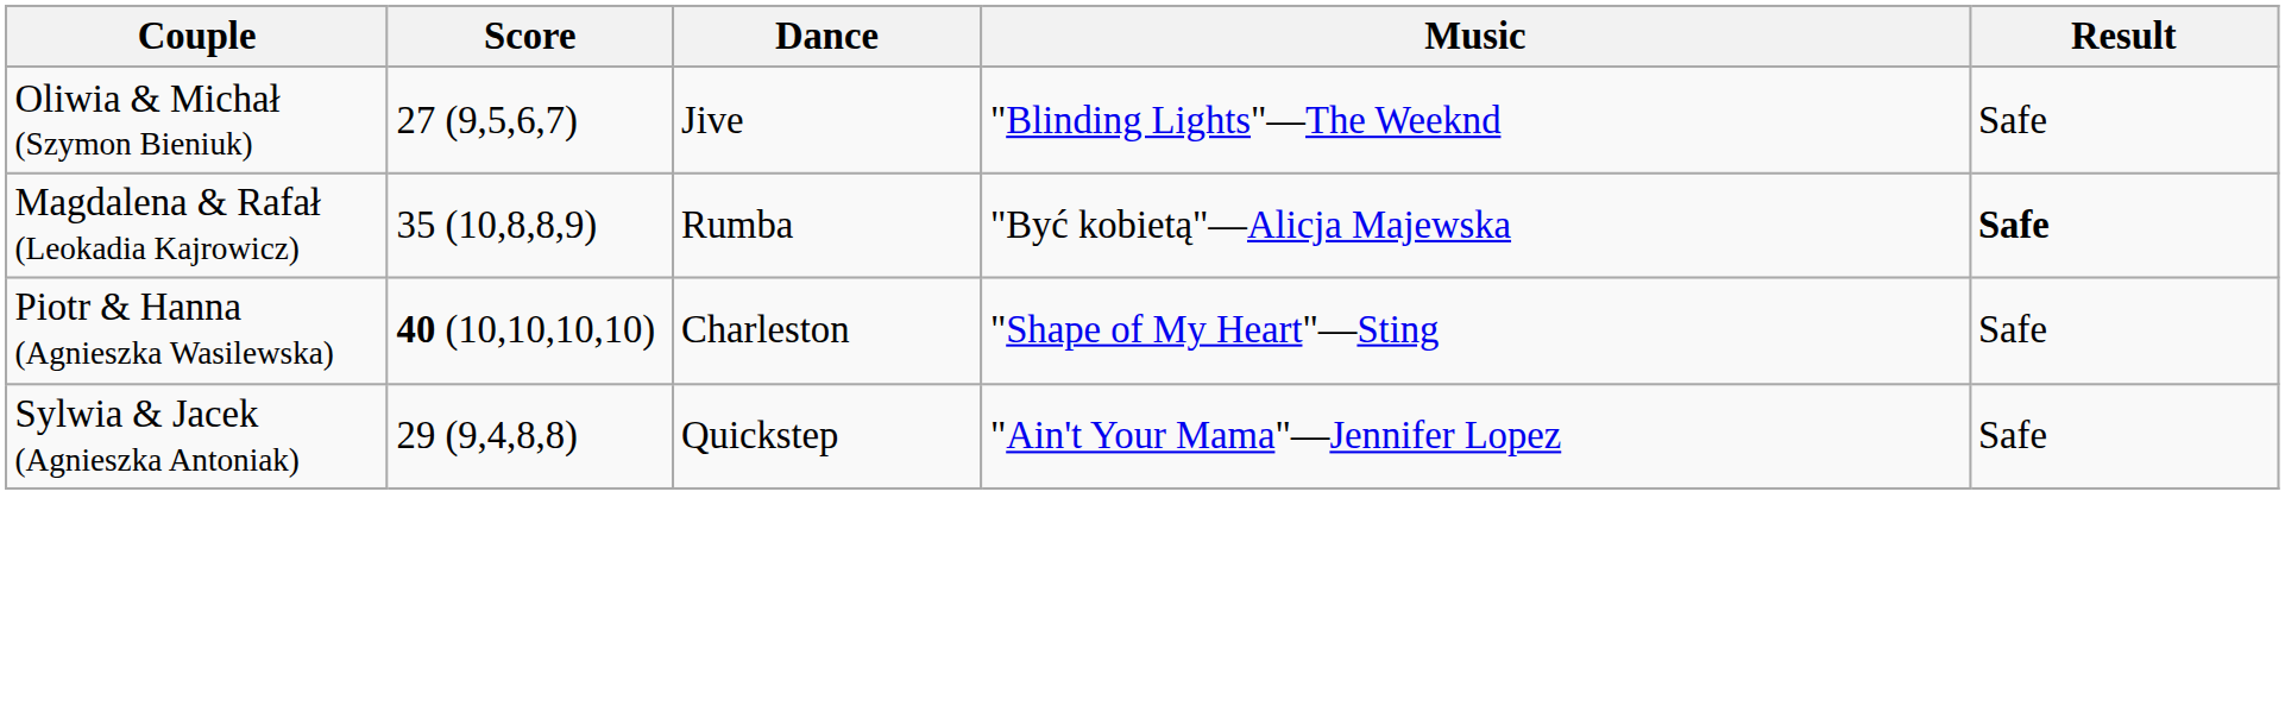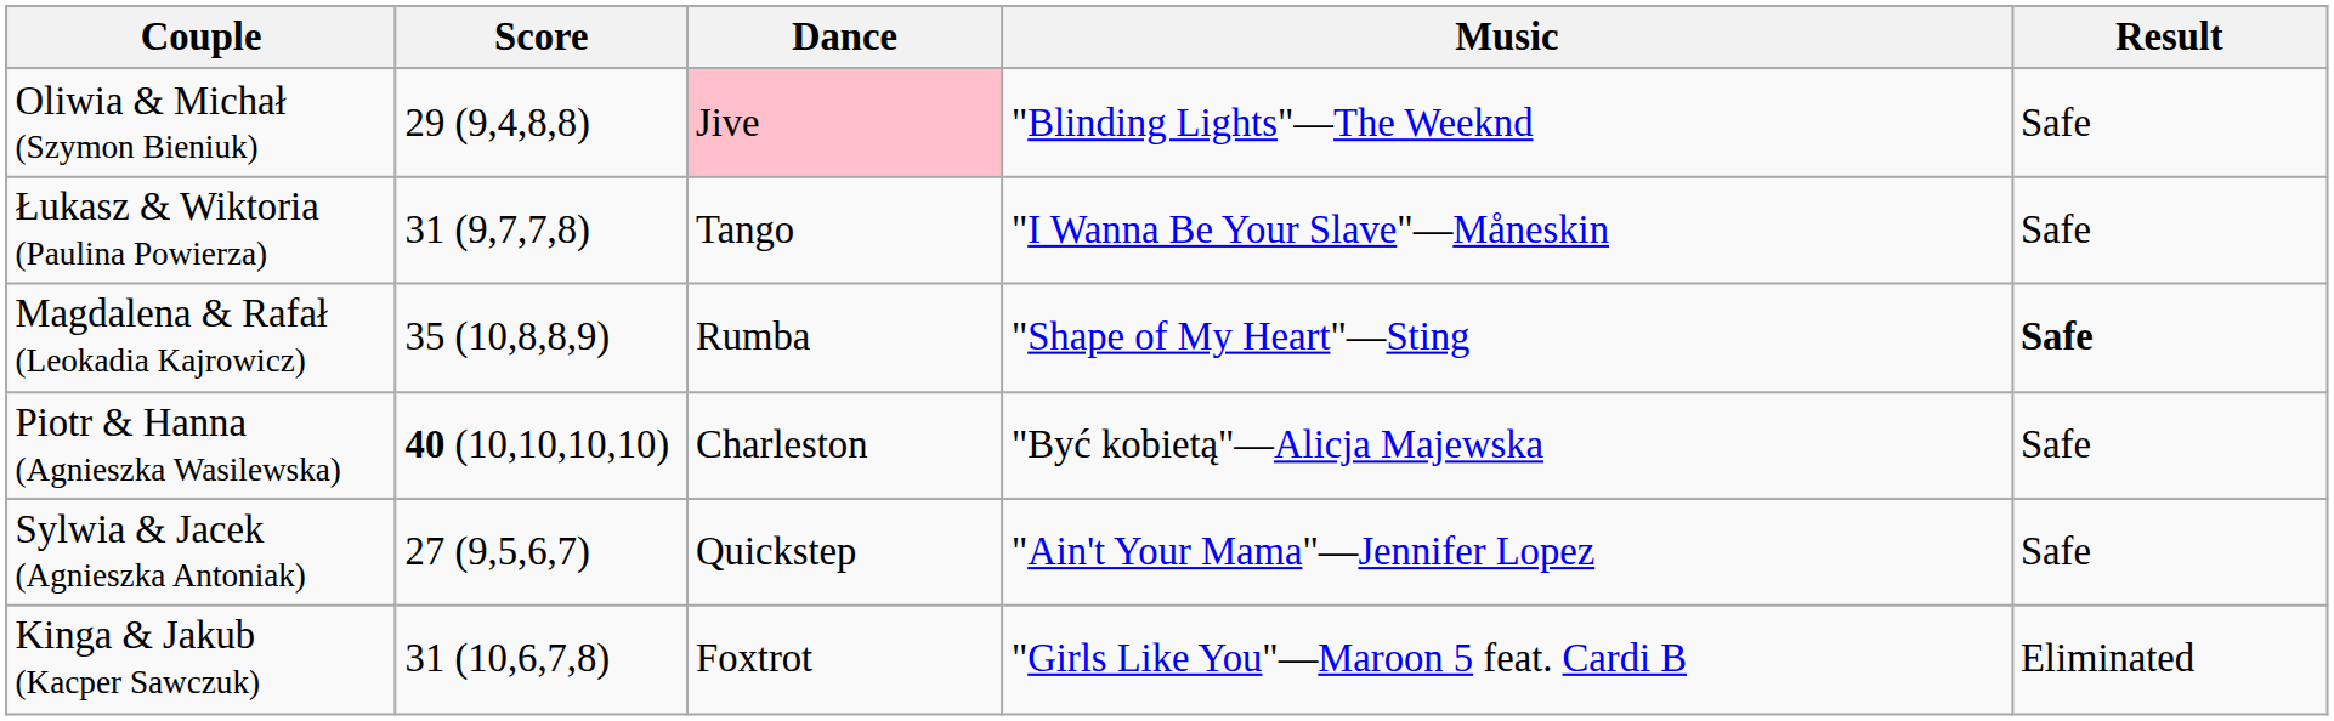 <table class="wikitable">
 <tr>
 <th style="width:150px;">Couple</th>
 <th style="width:110px;">Score</th>
 <th style="width:120px;">Dance</th>
 <th style="width:400px;">Music</th>
 <th style="width:120px;">Result</th>
 </tr>
 <tr>
 <td>Oliwia & Michał<br><small>(Szymon Bieniuk)</small></td>
-<td>27 (9,5,6,7)</td>
-<td>Jive</td>
+<td>29 (9,4,8,8)</td>
+<td style="background: pink;">Jive</td>
 <td>"<a href='#'>Blinding Lights</a>"—<a href='#'>The Weeknd</a></td>
+<td>Safe</td>
+</tr>
+<tr>
+<td>Łukasz & Wiktoria<br><small>(Paulina Powierza)</small></td>
+<td>31 (9,7,7,8)</td>
+<td>Tango</td>
+<td>"<a href='#'>I Wanna Be Your Slave</a>"—<a href='#'>Måneskin</a></td>
 <td>Safe</td>
 </tr>
 <tr>
 <td>Magdalena & Rafał<br><small>(Leokadia Kajrowicz)</small></td>
 <td>35 (10,8,8,9)</td>
 <td>Rumba</td>
-<td>"Być kobietą"—<a href='#'>Alicja Majewska</a></td>
+<td>"<a href='#'>Shape of My Heart</a>"—<a href='#'>Sting</a></td>
 <td><strong>Safe</strong></td>
 </tr>
 <tr>
 <td>Piotr & Hanna<br><small>(Agnieszka Wasilewska)</small></td>
 <td><strong>40</strong> (10,10,10,10)</td>
 <td>Charleston</td>
-<td>"<a href='#'>Shape of My Heart</a>"—<a href='#'>Sting</a></td>
+<td>"Być kobietą"—<a href='#'>Alicja Majewska</a></td>
 <td>Safe</td>
 </tr>
 <tr>
 <td>Sylwia & Jacek<br><small>(Agnieszka Antoniak)</small></td>
-<td>29 (9,4,8,8)</td>
+<td>27 (9,5,6,7)</td>
 <td>Quickstep</td>
 <td>"<a href='#'>Ain't Your Mama</a>"—<a href='#'>Jennifer Lopez</a></td>
 <td>Safe</td>
 </tr>
+<tr>
+<td>Kinga & Jakub<br><small>(Kacper Sawczuk)</small></td>
+<td>31 (10,6,7,8)</td>
+<td>Foxtrot</td>
+<td>"<a href='#'>Girls Like You</a>"—<a href='#'>Maroon 5</a> feat. <a href='#'>Cardi B</a></td>
+<td>Eliminated</td>
+</tr>
 </table>
